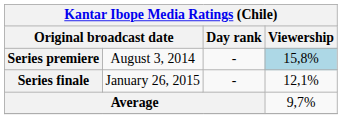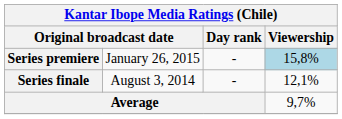 <table class=wikitable style="text-align:center">
 <tr>
 <th colspan="4"><a href='#'>Kantar Ibope Media Ratings</a> (Chile)</th>
 </tr>
 <tr>
 <th colspan="2">Original broadcast date</th>
 <th>Day rank</th>
 <th>Viewership</th>
 </tr>
 <tr>
 <th>Series premiere</th>
-<td>August 3, 2014</td>
+<td>January 26, 2015</td>
 <td>-</td>
 <td style="background: lightblue;">15,8%</td>
 </tr>
 <tr>
 <th>Series finale</th>
-<td>January 26, 2015</td>
+<td>August 3, 2014</td>
 <td>-</td>
 <td>12,1%</td>
 </tr>
 <tr>
 <th colspan=3>Average</th>
 <td>9,7%</td>
 </tr>
 <tr>
 </tr>
 </table>
